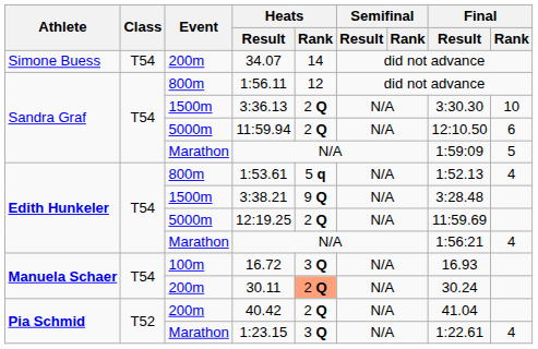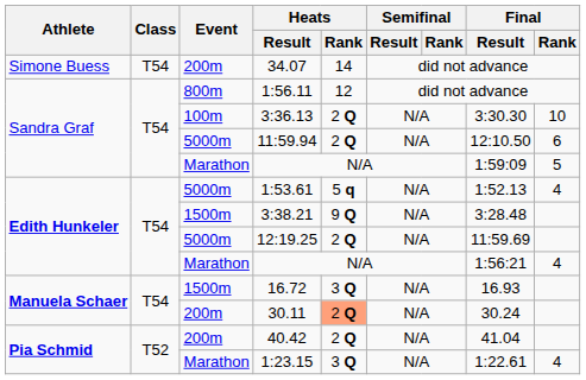 <table class=wikitable style="font-size:90%">
 <tr>
 <th rowspan="2">Athlete</th>
 <th rowspan="2">Class</th>
 <th rowspan="2">Event</th>
 <th colspan="2">Heats</th>
 <th colspan="2">Semifinal</th>
 <th colspan="2">Final</th>
 </tr>
 <tr>
 <th>Result</th>
 <th>Rank</th>
 <th>Result</th>
 <th>Rank</th>
 <th>Result</th>
 <th>Rank</th>
 </tr>
 <tr>
 <td><a href='#'>Simone Buess</a></td>
 <td style="text-align:center;">T54</td>
 <td><a href='#'>200m</a></td>
 <td style="text-align:center;">34.07</td>
 <td style="text-align:center;">14</td>
 <td style="text-align:center;" colspan="4">did not advance</td>
 </tr>
 <tr>
 <td rowspan="4"><a href='#'>Sandra Graf</a></td>
 <td rowspan="4" style="text-align:center;">T54</td>
 <td><a href='#'>800m</a></td>
 <td style="text-align:center;">1:56.11</td>
 <td style="text-align:center;">12</td>
 <td style="text-align:center;" colspan="4">did not advance</td>
 </tr>
 <tr>
-<td><a href='#'>1500m</a></td>
+<td><a href='#'>100m</a></td>
 <td style="text-align:center;">3:36.13</td>
 <td style="text-align:center;">2 <strong>Q</strong></td>
 <td style="text-align:center;" colspan="2">N/A</td>
 <td style="text-align:center;">3:30.30</td>
 <td style="text-align:center;">10</td>
 </tr>
 <tr>
 <td><a href='#'>5000m</a></td>
 <td style="text-align:center;">11:59.94</td>
 <td style="text-align:center;">2 <strong>Q</strong></td>
 <td style="text-align:center;" colspan="2">N/A</td>
 <td style="text-align:center;">12:10.50</td>
 <td style="text-align:center;">6</td>
 </tr>
 <tr>
 <td><a href='#'>Marathon</a></td>
 <td style="text-align:center;" colspan="4">N/A</td>
 <td style="text-align:center;">1:59:09</td>
 <td style="text-align:center;">5</td>
 </tr>
 <tr>
 <td rowspan="4"><strong><a href='#'>Edith Hunkeler</a></strong></td>
 <td rowspan="4" style="text-align:center;">T54</td>
-<td><a href='#'>800m</a></td>
+<td><a href='#'>5000m</a></td>
 <td style="text-align:center;">1:53.61</td>
 <td style="text-align:center;">5 <strong>q</strong></td>
 <td style="text-align:center;" colspan="2">N/A</td>
 <td style="text-align:center;">1:52.13</td>
 <td style="text-align:center;">4</td>
 </tr>
 <tr>
 <td><a href='#'>1500m</a></td>
 <td style="text-align:center;">3:38.21</td>
 <td style="text-align:center;">9 <strong>Q</strong></td>
 <td style="text-align:center;" colspan="2">N/A</td>
 <td style="text-align:center;">3:28.48</td>
 <td style="text-align:center;"></td>
 </tr>
 <tr>
 <td><a href='#'>5000m</a></td>
 <td style="text-align:center;">12:19.25</td>
 <td style="text-align:center;">2 <strong>Q</strong></td>
 <td style="text-align:center;" colspan="2">N/A</td>
 <td style="text-align:center;">11:59.69</td>
 <td style="text-align:center;"></td>
 </tr>
 <tr>
 <td><a href='#'>Marathon</a></td>
 <td style="text-align:center;" colspan="4">N/A</td>
 <td style="text-align:center;">1:56:21</td>
 <td style="text-align:center;">4</td>
 </tr>
 <tr>
 <td rowspan="2"><strong><a href='#'>Manuela Schaer</a></strong></td>
 <td rowspan="2" style="text-align:center;">T54</td>
-<td><a href='#'>100m</a></td>
+<td><a href='#'>1500m</a></td>
 <td style="text-align:center;">16.72</td>
 <td style="text-align:center;">3 <strong>Q</strong></td>
 <td style="text-align:center;" colspan="2">N/A</td>
 <td style="text-align:center;">16.93</td>
 <td style="text-align:center;"></td>
 </tr>
 <tr>
 <td><a href='#'>200m</a></td>
 <td style="text-align:center;">30.11</td>
 <td style="background: lightsalmon; text-align:center;">2 <strong>Q</strong></td>
 <td style="text-align:center;" colspan="2">N/A</td>
 <td style="text-align:center;">30.24</td>
 <td style="text-align:center;"></td>
 </tr>
 <tr>
 <td rowspan="2"><strong><a href='#'>Pia Schmid</a></strong></td>
 <td rowspan="2" style="text-align:center;">T52</td>
 <td><a href='#'>200m</a></td>
 <td style="text-align:center;">40.42</td>
 <td style="text-align:center;">2 <strong>Q</strong></td>
 <td style="text-align:center;" colspan="2">N/A</td>
 <td style="text-align:center;">41.04</td>
 <td style="text-align:center;"></td>
 </tr>
 <tr>
 <td><a href='#'>Marathon</a></td>
 <td style="text-align:center;">1:23.15</td>
 <td style="text-align:center;">3 <strong>Q</strong></td>
 <td style="text-align:center;" colspan="2">N/A</td>
 <td style="text-align:center;">1:22.61</td>
 <td style="text-align:center;">4</td>
 </tr>
 </table>
